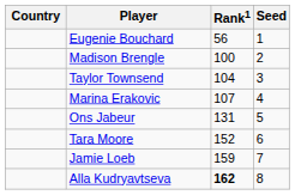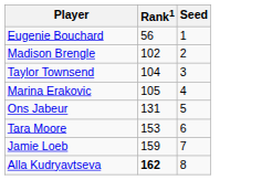 <table class="sortable wikitable">
 <tr>
-<th width="70">Country</th>
 <th width="175">Player</th>
 <th>Rank<sup>1</sup></th>
 <th>Seed</th>
 </tr>
 <tr>
-<td></td>
 <td><a href='#'>Eugenie Bouchard</a></td>
 <td>56</td>
 <td>1</td>
 </tr>
 <tr>
-<td></td>
 <td><a href='#'>Madison Brengle</a></td>
-<td>100</td>
+<td>102</td>
 <td>2</td>
 </tr>
 <tr>
-<td></td>
 <td><a href='#'>Taylor Townsend</a></td>
 <td>104</td>
 <td>3</td>
 </tr>
 <tr>
-<td></td>
 <td><a href='#'>Marina Erakovic</a></td>
-<td>107</td>
+<td>105</td>
 <td>4</td>
 </tr>
 <tr>
-<td></td>
 <td><a href='#'>Ons Jabeur</a></td>
 <td>131</td>
 <td>5</td>
 </tr>
 <tr>
-<td></td>
 <td><a href='#'>Tara Moore</a></td>
-<td>152</td>
+<td>153</td>
 <td>6</td>
 </tr>
 <tr>
-<td></td>
 <td><a href='#'>Jamie Loeb</a></td>
 <td>159</td>
 <td>7</td>
 </tr>
 <tr>
-<td></td>
 <td><a href='#'>Alla Kudryavtseva</a></td>
 <td><strong>162</strong></td>
 <td>8</td>
 </tr>
 </table>
